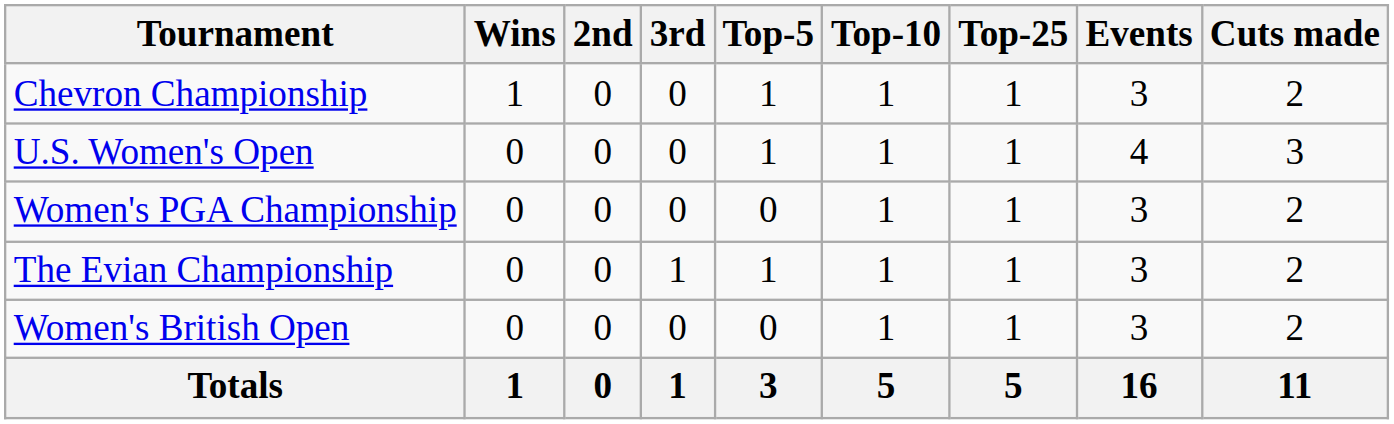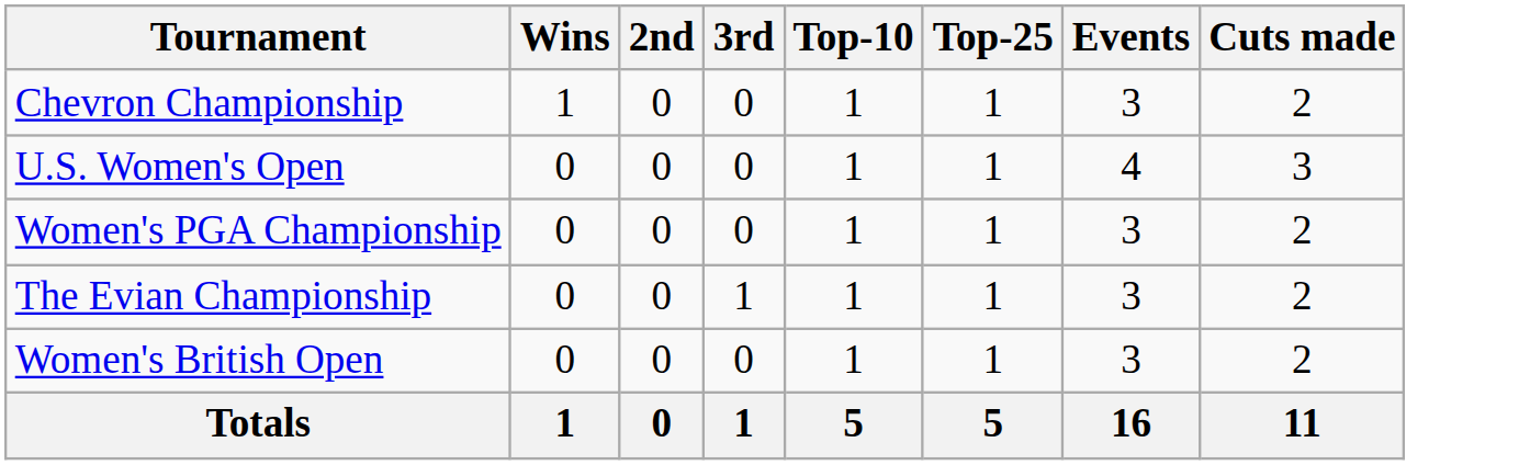 <table class=wikitable style=text-align:center>
 <tr>
 <th>Tournament</th>
 <th>Wins</th>
 <th>2nd</th>
 <th>3rd</th>
-<th>Top-5</th>
 <th>Top-10</th>
 <th>Top-25</th>
 <th>Events</th>
 <th>Cuts made</th>
 </tr>
 <tr>
 <td align=left><a href='#'>Chevron Championship</a></td>
 <td>1</td>
 <td>0</td>
 <td>0</td>
 <td>1</td>
 <td>1</td>
-<td>1</td>
 <td>3</td>
 <td>2</td>
 </tr>
 <tr>
 <td align=left><a href='#'>U.S. Women's Open</a></td>
 <td>0</td>
 <td>0</td>
 <td>0</td>
 <td>1</td>
 <td>1</td>
-<td>1</td>
 <td>4</td>
 <td>3</td>
 </tr>
 <tr>
 <td align=left><a href='#'>Women's PGA Championship</a></td>
-<td>0</td>
 <td>0</td>
 <td>0</td>
 <td>0</td>
 <td>1</td>
 <td>1</td>
 <td>3</td>
 <td>2</td>
 </tr>
 <tr>
 <td align=left><a href='#'>The Evian Championship</a></td>
 <td>0</td>
 <td>0</td>
 <td>1</td>
 <td>1</td>
 <td>1</td>
-<td>1</td>
 <td>3</td>
 <td>2</td>
 </tr>
 <tr>
 <td align=left><a href='#'>Women's British Open</a></td>
-<td>0</td>
 <td>0</td>
 <td>0</td>
 <td>0</td>
 <td>1</td>
 <td>1</td>
 <td>3</td>
 <td>2</td>
 </tr>
 <tr>
 <th>Totals</th>
 <th>1</th>
 <th>0</th>
 <th>1</th>
-<th>3</th>
 <th>5</th>
 <th>5</th>
 <th>16</th>
 <th>11</th>
 </tr>
 </table>
